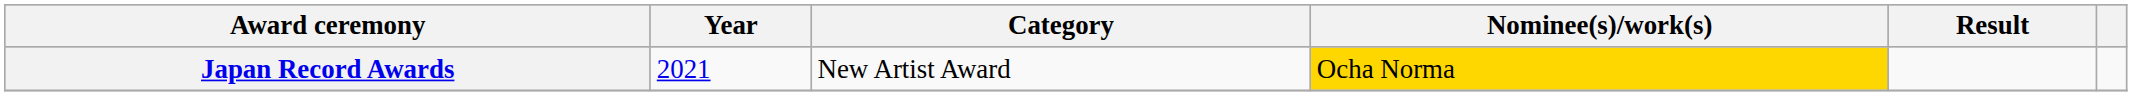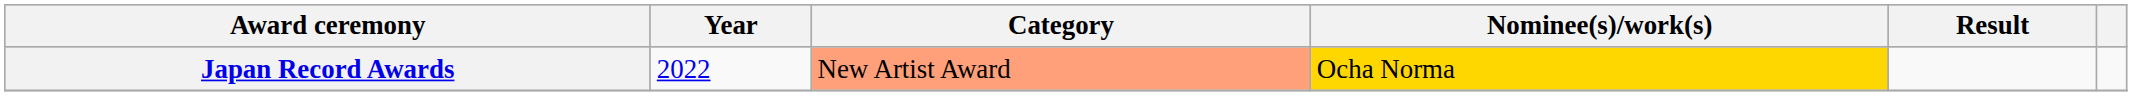 <table class="wikitable plainrowheaders" style="width: 100%;" style="text-align:center;">
 <tr>
 <th scope="col">Award ceremony</th>
 <th scope="col">Year</th>
 <th scope="col">Category</th>
 <th scope="col">Nominee(s)/work(s)</th>
 <th scope="col">Result</th>
 <th scope="col" class="unsortable"></th>
 </tr>
 <tr>
 <th scope="row"><a href='#'>Japan Record Awards</a></th>
-<td><a href='#'>2021</a></td>
-<td>New Artist Award</td>
+<td><a href='#'>2022</a></td>
+<td style="background: lightsalmon;">New Artist Award</td>
 <td style="background: gold;">Ocha Norma</td>
 <td></td>
 <td></td>
 </tr>
 <tr>
 </tr>
 </table>
